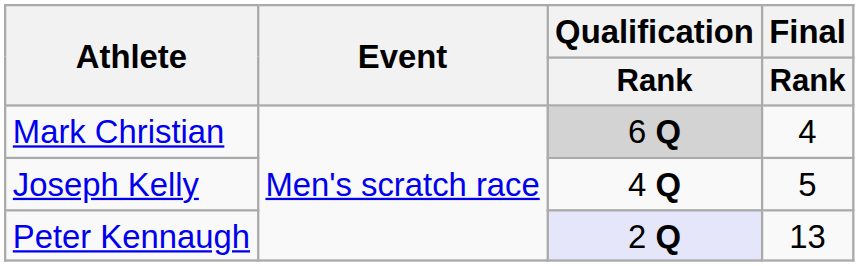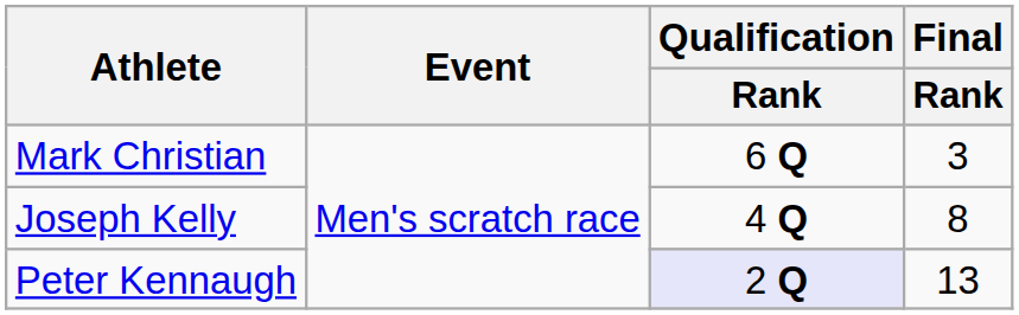 <table class="wikitable" style="font-size:90%;">
 <tr>
 <th rowspan=2>Athlete</th>
 <th rowspan=2>Event</th>
 <th>Qualification</th>
 <th>Final</th>
 </tr>
 <tr style="font-size:95%">
 <th>Rank</th>
 <th>Rank</th>
 </tr>
 <tr align=center>
 <td align=left><a href='#'>Mark Christian</a></td>
 <td align=left rowspan=3><a href='#'>Men's scratch race</a></td>
-<td style="background: lightgrey;">6 <strong>Q</strong></td>
-<td>4</td>
+<td>6 <strong>Q</strong></td>
+<td>3</td>
 </tr>
 <tr align=center>
 <td align=left><a href='#'>Joseph Kelly</a></td>
 <td>4 <strong>Q</strong></td>
-<td>5</td>
+<td>8</td>
 </tr>
 <tr align=center>
 <td align=left><a href='#'>Peter Kennaugh</a></td>
 <td style="background: lavender;">2 <strong>Q</strong></td>
 <td>13</td>
 </tr>
 </table>
